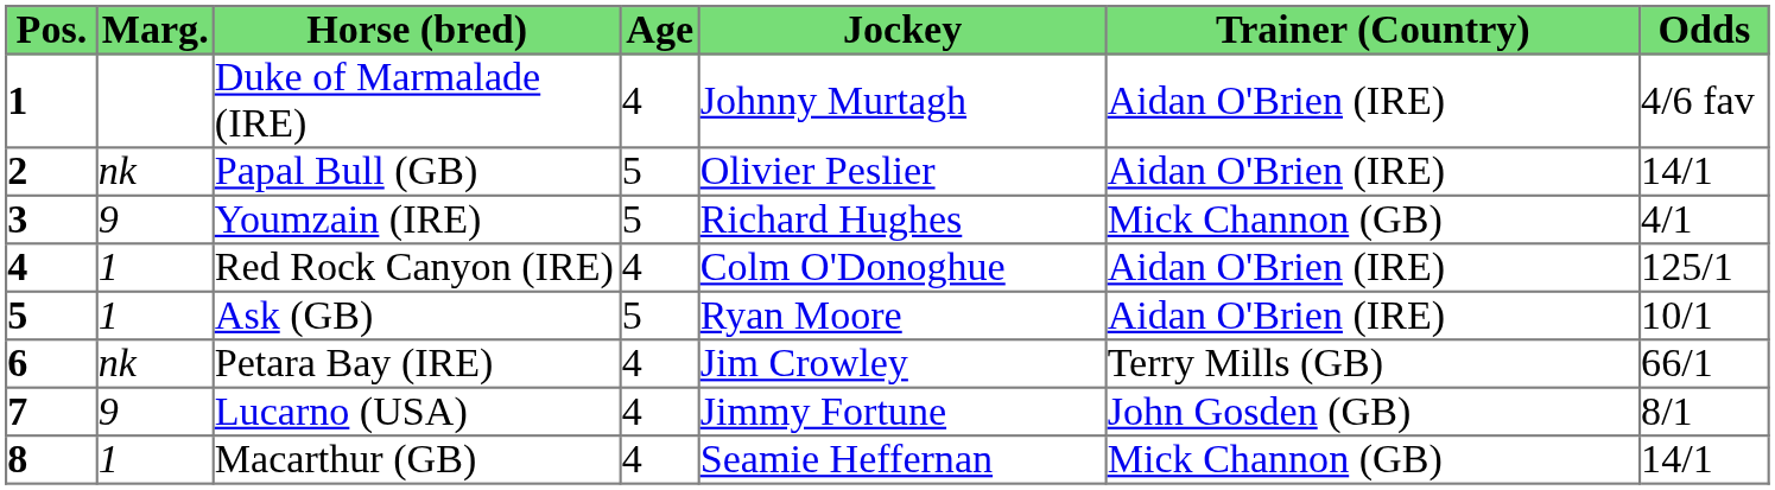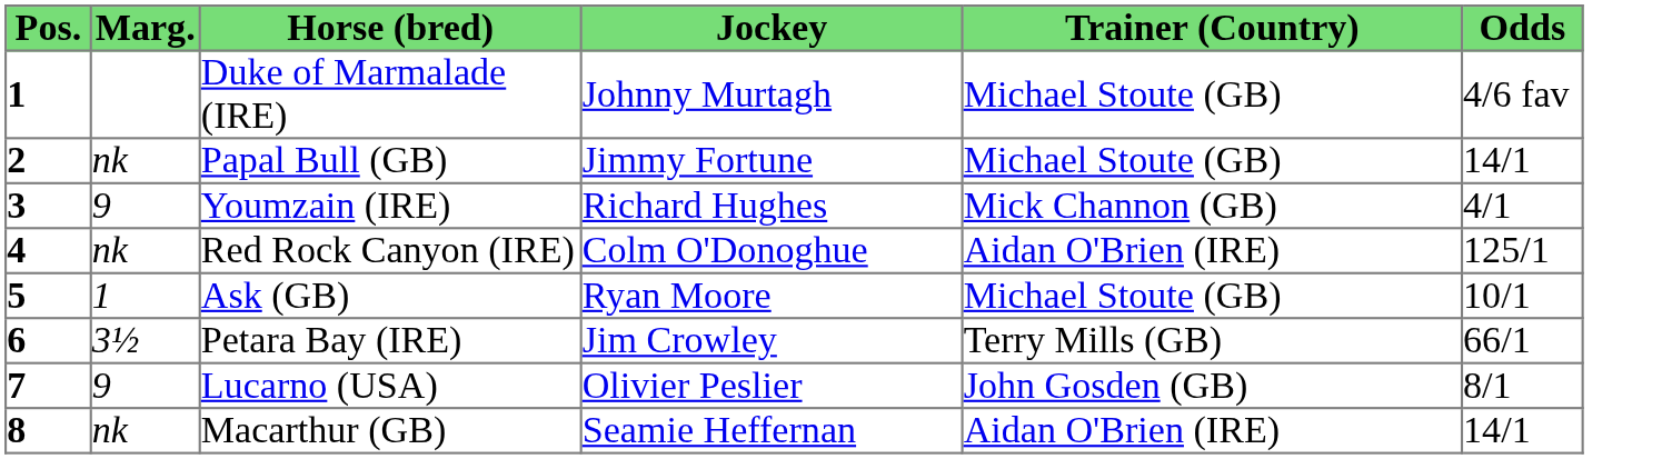 <table class = "sortable" | border="1" cellpadding="0" style="border-collapse: collapse;">
 <tr style="background:#7d7; text-align:center;">
 <th style="width:35px;"><strong>Pos.</strong></th>
 <th style="width:45px;"><strong>Marg.</strong></th>
 <th style="width:160px;"><strong>Horse (bred)</strong></th>
-<th style="width:30px;"><strong>Age</strong></th>
 <th style="width:160px;"><strong>Jockey</strong></th>
 <th style="width:210px;"><strong>Trainer (Country)</strong></th>
 <th style="width:50px;"><strong>Odds</strong></th>
 </tr>
 <tr>
 <td><strong>1</strong></td>
 <td></td>
 <td><a href='#'>Duke of Marmalade</a> (IRE)</td>
-<td>4</td>
 <td><a href='#'>Johnny Murtagh</a></td>
-<td><a href='#'>Aidan O'Brien</a> (IRE)</td>
+<td><a href='#'>Michael Stoute</a> (GB)</td>
 <td>4/6 fav</td>
 </tr>
 <tr>
 <td><strong>2</strong></td>
 <td><em>nk</em></td>
 <td><a href='#'>Papal Bull</a> (GB)</td>
-<td>5</td>
-<td><a href='#'>Olivier Peslier</a></td>
-<td><a href='#'>Aidan O'Brien</a> (IRE)</td>
+<td><a href='#'>Jimmy Fortune</a></td>
+<td><a href='#'>Michael Stoute</a> (GB)</td>
 <td>14/1</td>
 </tr>
 <tr>
 <td><strong>3</strong></td>
 <td><em>9</em></td>
 <td><a href='#'>Youmzain</a> (IRE)</td>
-<td>5</td>
 <td><a href='#'>Richard Hughes</a></td>
 <td><a href='#'>Mick Channon</a> (GB)</td>
 <td>4/1</td>
 </tr>
 <tr>
 <td><strong>4</strong></td>
-<td><em>1</em></td>
+<td><em>nk</em></td>
 <td>Red Rock Canyon (IRE)</td>
-<td>4</td>
 <td><a href='#'>Colm O'Donoghue</a></td>
 <td><a href='#'>Aidan O'Brien</a> (IRE)</td>
 <td>125/1</td>
 </tr>
 <tr>
 <td><strong>5</strong></td>
 <td><em>1</em></td>
 <td><a href='#'>Ask</a> (GB)</td>
-<td>5</td>
 <td><a href='#'>Ryan Moore</a></td>
-<td><a href='#'>Aidan O'Brien</a> (IRE)</td>
+<td><a href='#'>Michael Stoute</a> (GB)</td>
 <td>10/1</td>
 </tr>
 <tr>
 <td><strong>6</strong></td>
-<td><em>nk</em></td>
+<td><em>3½</em></td>
 <td>Petara Bay (IRE)</td>
-<td>4</td>
 <td><a href='#'>Jim Crowley</a></td>
 <td>Terry Mills (GB)</td>
 <td>66/1</td>
 </tr>
 <tr>
 <td><strong>7</strong></td>
 <td><em>9</em></td>
 <td><a href='#'>Lucarno</a> (USA)</td>
-<td>4</td>
-<td><a href='#'>Jimmy Fortune</a></td>
+<td><a href='#'>Olivier Peslier</a></td>
 <td><a href='#'>John Gosden</a> (GB)</td>
 <td>8/1</td>
 </tr>
 <tr>
 <td><strong>8</strong></td>
-<td><em>1</em></td>
+<td><em>nk</em></td>
 <td>Macarthur (GB)</td>
-<td>4</td>
 <td><a href='#'>Seamie Heffernan</a></td>
-<td><a href='#'>Mick Channon</a> (GB)</td>
+<td><a href='#'>Aidan O'Brien</a> (IRE)</td>
 <td>14/1</td>
 </tr>
 </table>
